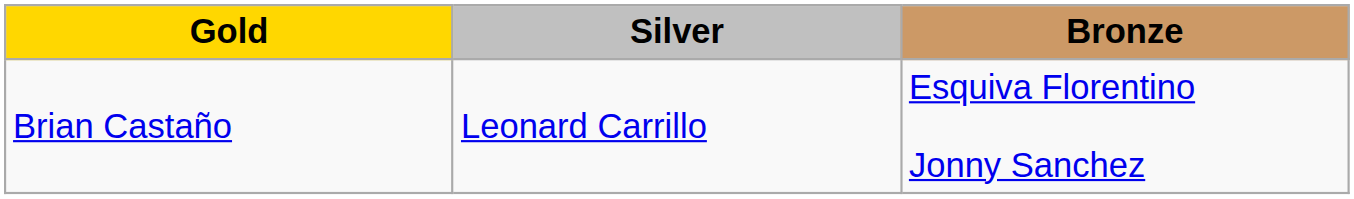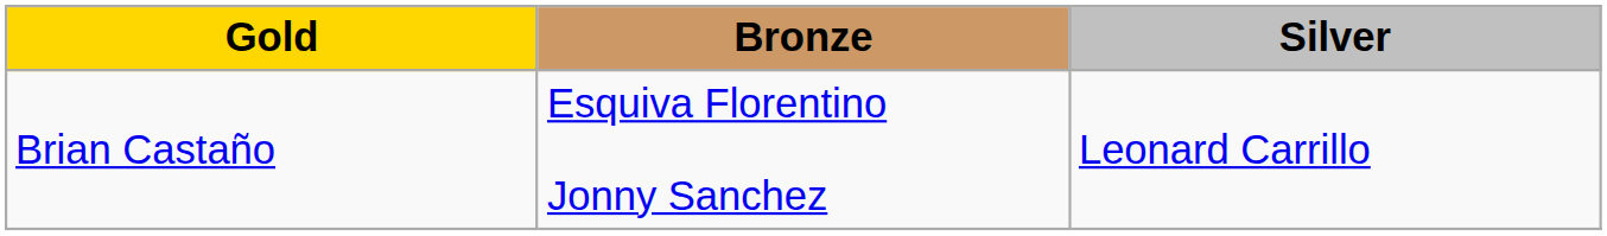 <table class="wikitable" style="text-align:left">
 <tr align="center">
 <td width=200 bgcolor=gold><strong>Gold</strong></td>
+<td width=200 bgcolor=CC9966><strong>Bronze</strong></td>
 <td width=200 bgcolor=silver><strong>Silver</strong></td>
-<td width=200 bgcolor=CC9966><strong>Bronze</strong></td>
 </tr>
 <tr>
 <td><a href='#'>Brian Castaño</a><br></td>
+<td><a href='#'>Esquiva Florentino</a><br><br><a href='#'>Jonny Sanchez</a><br></td>
 <td><a href='#'>Leonard Carrillo</a><br></td>
-<td><a href='#'>Esquiva Florentino</a><br><br><a href='#'>Jonny Sanchez</a><br></td>
 </tr>
 </table>
